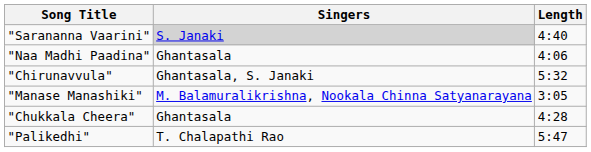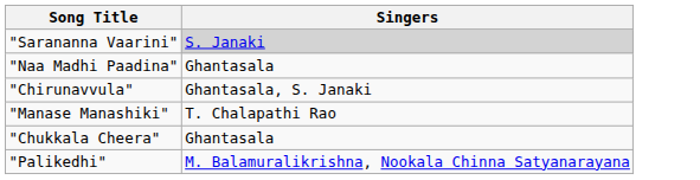 <table class="wikitable">
 <tr>
 <th>Song Title</th>
 <th>Singers</th>
-<th>Length</th>
 </tr>
 <tr>
 <td>"Sarananna Vaarini"</td>
 <td style="background: lightgrey;"><a href='#'>S. Janaki</a></td>
-<td>4:40</td>
 </tr>
 <tr>
 <td>"Naa Madhi Paadina"</td>
 <td>Ghantasala</td>
-<td>4:06</td>
 </tr>
 <tr>
 <td>"Chirunavvula"</td>
 <td>Ghantasala, S. Janaki</td>
-<td>5:32</td>
 </tr>
 <tr>
 <td>"Manase Manashiki"</td>
-<td><a href='#'>M. Balamuralikrishna</a>, <a href='#'>Nookala Chinna Satyanarayana</a></td>
-<td>3:05</td>
+<td>T. Chalapathi Rao</td>
 </tr>
 <tr>
 <td>"Chukkala Cheera"</td>
 <td>Ghantasala</td>
-<td>4:28</td>
 </tr>
 <tr>
 <td>"Palikedhi"</td>
-<td>T. Chalapathi Rao</td>
-<td>5:47</td>
+<td><a href='#'>M. Balamuralikrishna</a>, <a href='#'>Nookala Chinna Satyanarayana</a></td>
 </tr>
 </table>
